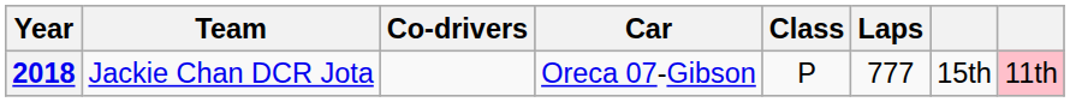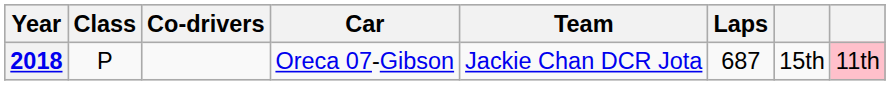 <table class="wikitable" style="text-align:center; font-size:90%">
 <tr>
 <th>Year</th>
-<th>Team</th>
+<th>Class</th>
 <th>Co-drivers</th>
 <th>Car</th>
-<th>Class</th>
+<th>Team</th>
 <th>Laps</th>
 <th></th>
 <th></th>
 </tr>
 <tr>
 <th><a href='#'>2018</a></th>
-<td align="left"> <a href='#'>Jackie Chan DCR Jota</a></td>
+<td>P</td>
 <td align="left"></td>
 <td><a href='#'>Oreca 07</a>-<a href='#'>Gibson</a></td>
-<td>P</td>
-<td>777</td>
+<td align="left"> <a href='#'>Jackie Chan DCR Jota</a></td>
+<td>687</td>
 <td>15th</td>
 <td style="background: pink;">11th</td>
 </tr>
 </table>
